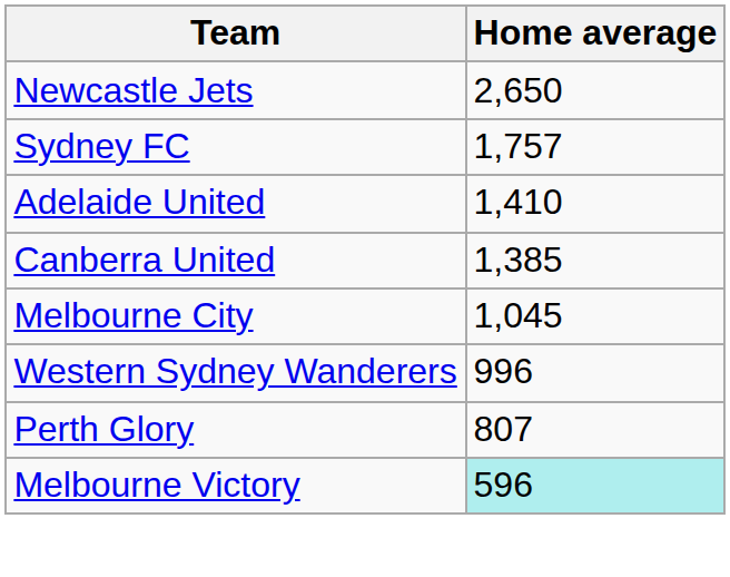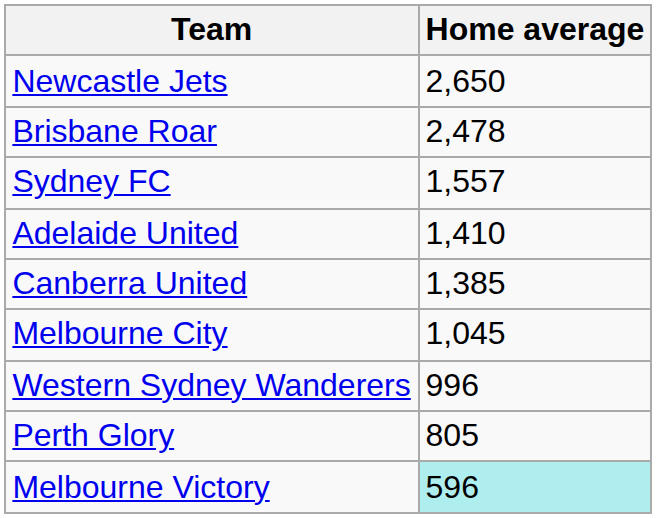 <table class="wikitable">
 <tr>
 <th>Team</th>
 <th>Home average</th>
 </tr>
 <tr>
 <td><a href='#'>Newcastle Jets</a></td>
 <td>2,650</td>
 </tr>
 <tr>
+<td><a href='#'>Brisbane Roar</a></td>
+<td>2,478</td>
+</tr>
+<tr>
 <td><a href='#'>Sydney FC</a></td>
-<td>1,757</td>
+<td>1,557</td>
 </tr>
 <tr>
 <td><a href='#'>Adelaide United</a></td>
 <td>1,410</td>
 </tr>
 <tr>
 <td><a href='#'>Canberra United</a></td>
 <td>1,385</td>
 </tr>
 <tr>
 <td><a href='#'>Melbourne City</a></td>
 <td>1,045</td>
 </tr>
 <tr>
 <td><a href='#'>Western Sydney Wanderers</a></td>
 <td>996</td>
 </tr>
 <tr>
 <td><a href='#'>Perth Glory</a></td>
-<td>807</td>
+<td>805</td>
 </tr>
 <tr>
 <td><a href='#'>Melbourne Victory</a></td>
 <td style="background: paleturquoise;">596</td>
 </tr>
 </table>
